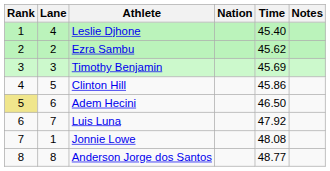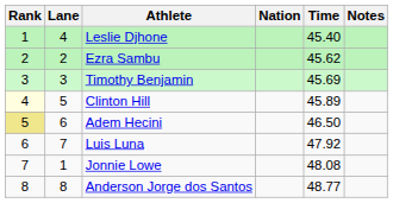 <table class="wikitable sortable" style="text-align:center">
 <tr>
 <th>Rank</th>
 <th>Lane</th>
 <th>Athlete</th>
 <th>Nation</th>
 <th>Time</th>
 <th>Notes</th>
 </tr>
 <tr bgcolor=bbf3bb>
 <td>1</td>
 <td>4</td>
 <td align=left><a href='#'>Leslie Djhone</a></td>
 <td align=left></td>
 <td>45.40</td>
 <td></td>
 </tr>
 <tr bgcolor=bbf3bb>
 <td>2</td>
 <td>2</td>
 <td align=left><a href='#'>Ezra Sambu</a></td>
 <td align=left></td>
 <td>45.62</td>
 <td></td>
 </tr>
 <tr bgcolor=ccf9cc>
 <td>3</td>
 <td>3</td>
 <td align=left><a href='#'>Timothy Benjamin</a></td>
 <td align=left></td>
 <td>45.69</td>
 <td></td>
 </tr>
 <tr>
-<td>4</td>
+<td style="background: lightyellow;">4</td>
 <td>5</td>
 <td align=left><a href='#'>Clinton Hill</a></td>
 <td align=left></td>
-<td>45.86</td>
+<td>45.89</td>
 <td></td>
 </tr>
 <tr>
 <td style="background: khaki;">5</td>
 <td>6</td>
 <td align=left><a href='#'>Adem Hecini</a></td>
 <td align=left></td>
 <td>46.50</td>
 <td></td>
 </tr>
 <tr>
 <td>6</td>
 <td>7</td>
 <td align=left><a href='#'>Luis Luna</a></td>
 <td align=left></td>
 <td>47.92</td>
 <td></td>
 </tr>
 <tr>
 <td>7</td>
 <td>1</td>
 <td align=left><a href='#'>Jonnie Lowe</a></td>
 <td align=left></td>
 <td>48.08</td>
 <td></td>
 </tr>
 <tr>
 <td>8</td>
 <td>8</td>
 <td align=left><a href='#'>Anderson Jorge dos Santos</a></td>
 <td align=left></td>
 <td>48.77</td>
 <td></td>
 </tr>
 </table>
